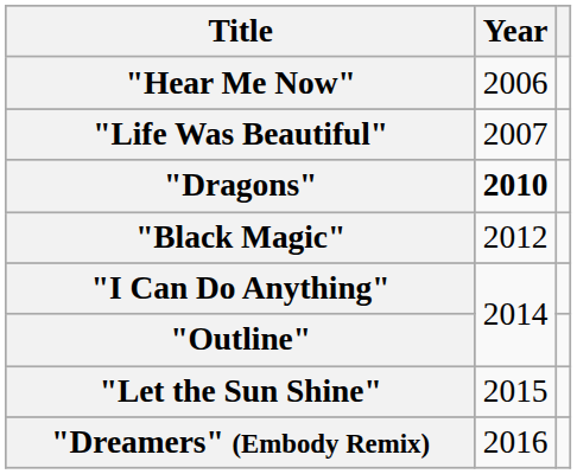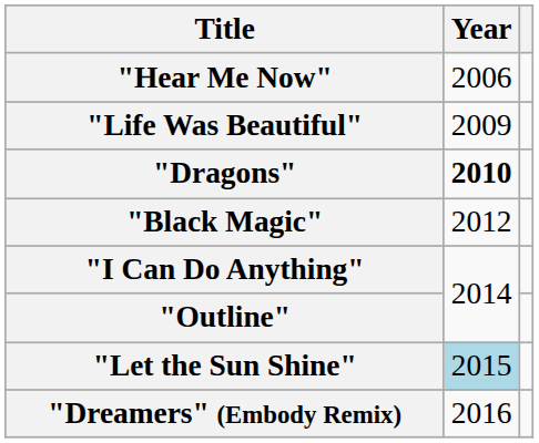 <table class="wikitable plainrowheaders" style="text-align:center;">
 <tr>
 <th scope="col" style="width:14em;">Title</th>
 <th scope="col">Year</th>
 <th scope="col"></th>
 </tr>
 <tr>
 <th scope="row">"Hear Me Now"</th>
 <td rowspan="1">2006</td>
 <td></td>
 </tr>
 <tr>
 <th scope="row">"Life Was Beautiful"</th>
-<td rowspan="1">2007</td>
+<td rowspan="1">2009</td>
 <td></td>
 </tr>
 <tr>
 <th scope="row">"Dragons"</th>
 <td rowspan="1"><strong>2010</strong></td>
 <td></td>
 </tr>
 <tr>
 <th scope="row">"Black Magic"</th>
 <td rowspan="1">2012</td>
 <td></td>
 </tr>
 <tr>
 <th scope="row">"I Can Do Anything"</th>
 <td rowspan="2">2014</td>
 <td></td>
 </tr>
 <tr>
 <th scope="row">"Outline"</th>
 <td></td>
 </tr>
 <tr>
 <th scope="row">"Let the Sun Shine"</th>
-<td rowspan="1">2015</td>
+<td rowspan="1" style="background: lightblue;">2015</td>
 <td></td>
 </tr>
 <tr>
 <th scope="row">"Dreamers" <small>(Embody Remix)</small></th>
 <td rowspan="1">2016</td>
 <td></td>
 </tr>
 </table>
